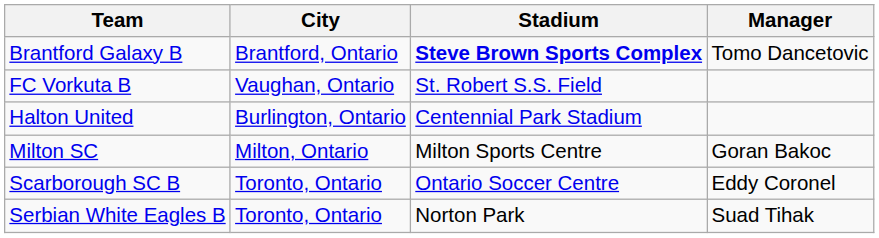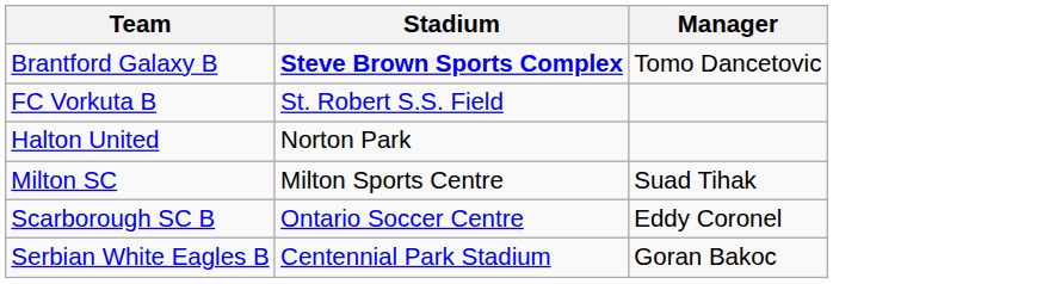 <table class="wikitable sortable">
 <tr>
 <th>Team</th>
-<th>City</th>
 <th>Stadium</th>
 <th>Manager</th>
 </tr>
 <tr>
 <td><a href='#'>Brantford Galaxy B</a></td>
-<td><a href='#'>Brantford, Ontario</a></td>
 <td><strong><a href='#'>Steve Brown Sports Complex</a></strong></td>
 <td>Tomo Dancetovic</td>
 </tr>
 <tr>
 <td><a href='#'>FC Vorkuta B</a></td>
-<td><a href='#'>Vaughan, Ontario</a></td>
 <td><a href='#'>St. Robert S.S. Field</a></td>
 <td></td>
 </tr>
 <tr>
 <td><a href='#'>Halton United</a></td>
-<td><a href='#'>Burlington, Ontario</a></td>
-<td><a href='#'>Centennial Park Stadium</a></td>
+<td>Norton Park</td>
 <td></td>
 </tr>
 <tr>
 <td><a href='#'>Milton SC</a></td>
-<td><a href='#'>Milton, Ontario</a></td>
 <td>Milton Sports Centre</td>
-<td>Goran Bakoc</td>
+<td>Suad Tihak</td>
 </tr>
 <tr>
 <td><a href='#'>Scarborough SC B</a></td>
-<td><a href='#'>Toronto, Ontario</a></td>
 <td><a href='#'>Ontario Soccer Centre</a></td>
 <td>Eddy Coronel</td>
 </tr>
 <tr>
 <td><a href='#'>Serbian White Eagles B</a></td>
-<td><a href='#'>Toronto, Ontario</a></td>
-<td>Norton Park</td>
-<td>Suad Tihak</td>
+<td><a href='#'>Centennial Park Stadium</a></td>
+<td>Goran Bakoc</td>
 </tr>
 </table>
